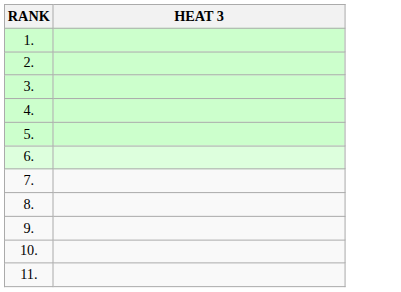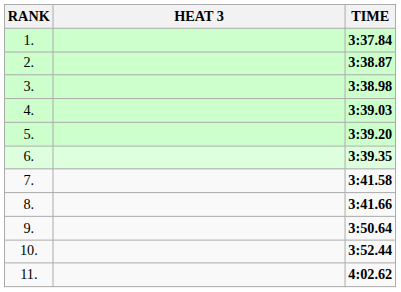 <table class="wikitable" style="border-collapse: collapse; font-size: 90%;">
 <tr>
 <th>RANK</th>
 <th align="center" style="width: 20em">HEAT 3</th>
+<th>TIME</th>
 </tr>
 <tr style="background:#ccffcc;">
 <td align="center">1.</td>
 <td></td>
+<td align="center"><strong>3:37.84</strong></td>
 </tr>
 <tr style="background:#ccffcc;">
 <td align="center">2.</td>
 <td></td>
+<td align="center"><strong>3:38.87</strong></td>
 </tr>
 <tr style="background:#ccffcc;">
 <td align="center">3.</td>
 <td></td>
+<td align="center"><strong>3:38.98</strong></td>
 </tr>
 <tr style="background:#ccffcc;">
 <td align="center">4.</td>
 <td></td>
+<td align="center"><strong>3:39.03</strong></td>
 </tr>
 <tr style="background:#ccffcc;">
 <td align="center">5.</td>
 <td></td>
+<td align="center"><strong>3:39.20</strong></td>
 </tr>
 <tr style="background:#ddffdd;">
 <td align="center">6.</td>
 <td></td>
+<td align="center"><strong>3:39.35</strong></td>
 </tr>
 <tr>
 <td align="center">7.</td>
 <td></td>
+<td align="center"><strong>3:41.58</strong></td>
 </tr>
 <tr>
 <td align="center">8.</td>
 <td></td>
+<td align="center"><strong>3:41.66</strong></td>
 </tr>
 <tr>
 <td align="center">9.</td>
 <td></td>
+<td align="center"><strong>3:50.64</strong></td>
 </tr>
 <tr>
 <td align="center">10.</td>
 <td></td>
+<td align="center"><strong>3:52.44</strong></td>
 </tr>
 <tr>
 <td align="center">11.</td>
 <td></td>
+<td align="center"><strong>4:02.62</strong></td>
 </tr>
 </table>
